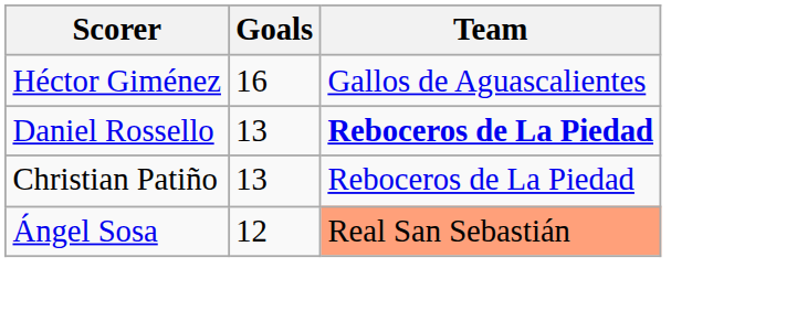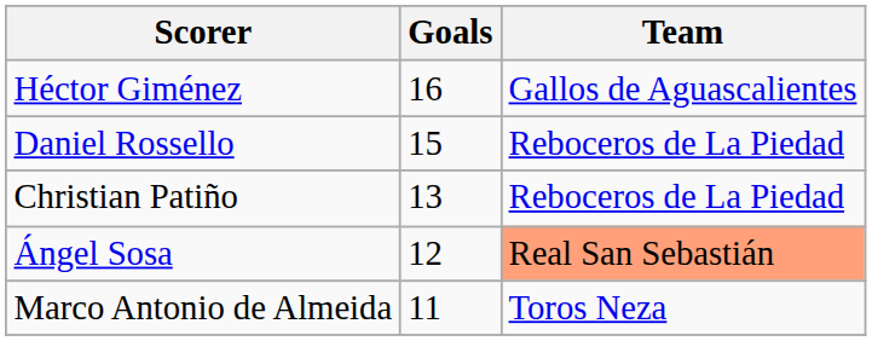 <table class="wikitable">
 <tr>
 <th>Scorer</th>
 <th>Goals</th>
 <th>Team</th>
 </tr>
 <tr>
 <td> <a href='#'>Héctor Giménez</a></td>
 <td>16</td>
 <td><a href='#'>Gallos de Aguascalientes</a></td>
 </tr>
 <tr>
 <td> <a href='#'>Daniel Rossello</a></td>
-<td>13</td>
-<td><strong><a href='#'>Reboceros de La Piedad</a></strong></td>
+<td>15</td>
+<td><a href='#'>Reboceros de La Piedad</a></td>
 </tr>
 <tr>
 <td> Christian Patiño</td>
 <td>13</td>
 <td><a href='#'>Reboceros de La Piedad</a></td>
 </tr>
 <tr>
 <td> <a href='#'>Ángel Sosa</a></td>
 <td>12</td>
 <td style="background: lightsalmon;">Real San Sebastián</td>
 </tr>
+<tr>
+<td> Marco Antonio de Almeida</td>
+<td>11</td>
+<td><a href='#'>Toros Neza</a></td>
+</tr>
 </table>
